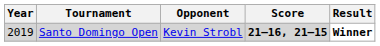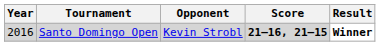 <table class="sortable wikitable" style="font-size: 90%;">
 <tr>
 <th>Year</th>
 <th>Tournament</th>
 <th>Opponent</th>
 <th>Score</th>
 <th>Result</th>
 </tr>
 <tr style="background:#D5D5D5">
-<td align="center">2019</td>
+<td align="center">2016</td>
 <td align="left"><a href='#'>Santo Domingo Open</a></td>
 <td align="left"> <a href='#'>Kevin Strobl</a></td>
 <td align="left"><strong>21–16, 21–15</strong></td>
 <td style="text-align:left; background:white"> <strong>Winner</strong></td>
 </tr>
 </table>
